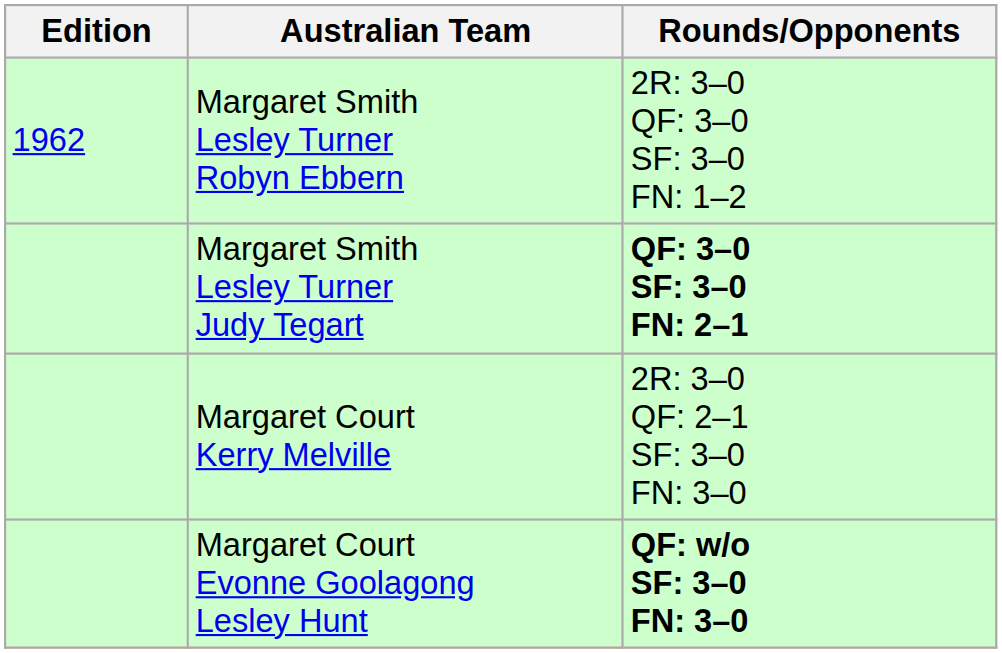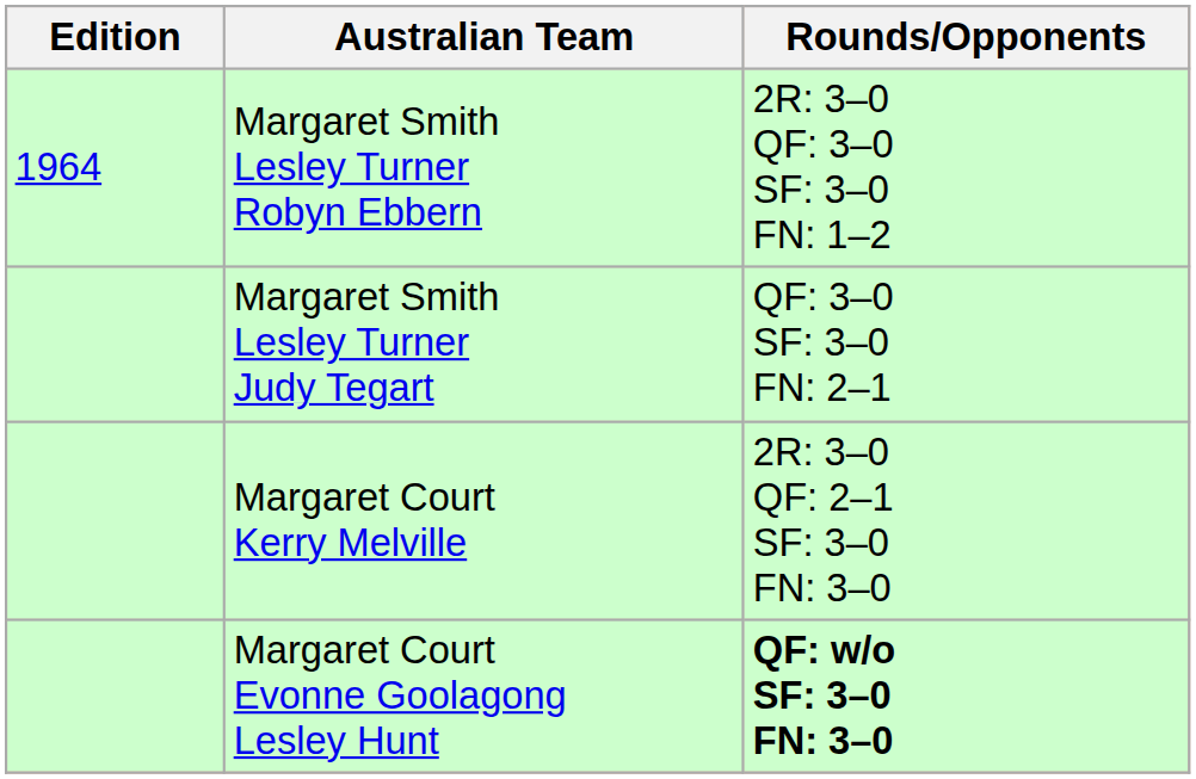 <table class=wikitable style=font-size:97%;background:#EBC2AF>
 <tr>
 <th width=80>Edition</th>
 <th width=200> Australian Team</th>
 <th width=170>Rounds/Opponents</th>
 </tr>
 <tr bgcolor=#CCFFCC>
-<td><a href='#'>1962</a></td>
+<td><a href='#'>1964</a></td>
 <td>Margaret Smith<br><a href='#'>Lesley Turner</a><br><a href='#'>Robyn Ebbern</a></td>
 <td>2R:  3–0 <br>QF:  3–0 <br>SF:  3–0 <br>FN:  1–2 </td>
 </tr>
 <tr bgcolor=#CCFFCC>
 <td></td>
 <td>Margaret Smith<br><a href='#'>Lesley Turner</a><br> <a href='#'>Judy Tegart</a></td>
-<td><strong>QF:  3–0 <br>SF:  3–0 <br>FN:  2–1 <br></strong></td>
+<td>QF:  3–0 <br>SF:  3–0 <br>FN:  2–1 <br></td>
 </tr>
 <tr bgcolor=#CCFFCC>
 <td></td>
 <td>Margaret Court<br> <a href='#'>Kerry Melville</a></td>
 <td>2R:  3–0 <br>QF:  2–1 <br>SF:  3–0 <br>FN:  3–0 <br></td>
 </tr>
 <tr bgcolor=#CCFFCC>
 <td></td>
 <td>Margaret Court<br> <a href='#'>Evonne Goolagong</a><br> <a href='#'>Lesley Hunt</a></td>
 <td><strong>QF:  w/o <br>SF:  3–0 <br>FN:  3–0 <br></strong></td>
 </tr>
 </table>
